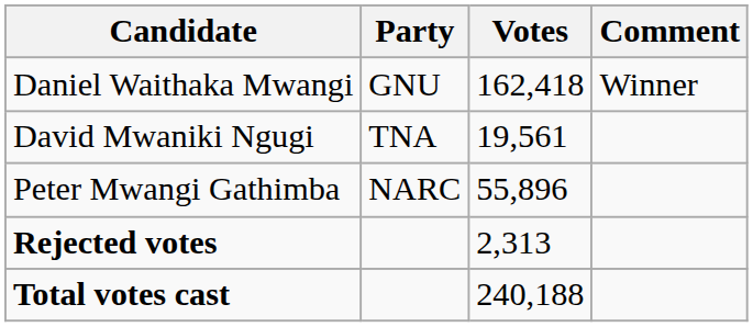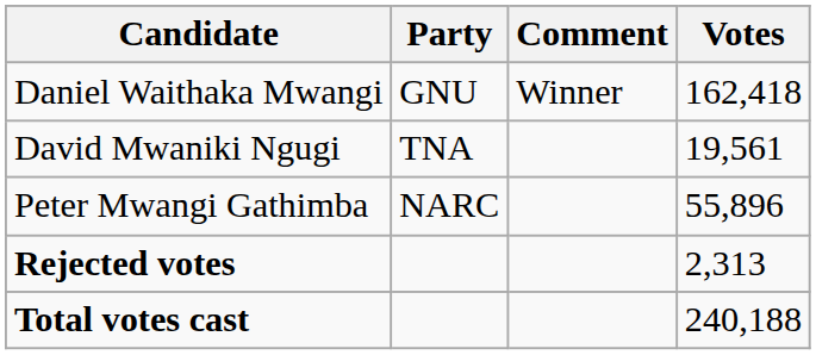 <table class="wikitable sortable">
 <tr>
 <th>Candidate</th>
 <th>Party</th>
+<th>Comment</th>
 <th>Votes</th>
-<th>Comment</th>
 </tr>
 <tr>
 <td>Daniel Waithaka Mwangi</td>
 <td>GNU</td>
+<td>Winner</td>
 <td>162,418</td>
-<td>Winner</td>
 </tr>
 <tr>
 <td>David Mwaniki Ngugi</td>
 <td>TNA</td>
+<td></td>
 <td>19,561</td>
-<td></td>
 </tr>
 <tr>
 <td>Peter Mwangi Gathimba</td>
 <td>NARC</td>
+<td></td>
 <td>55,896</td>
-<td></td>
 </tr>
 <tr>
 <td><strong>Rejected votes</strong></td>
 <td></td>
+<td></td>
 <td>2,313</td>
-<td></td>
 </tr>
 <tr>
 <td><strong>Total votes cast</strong></td>
 <td></td>
+<td></td>
 <td>240,188</td>
-<td></td>
 </tr>
 </table>
